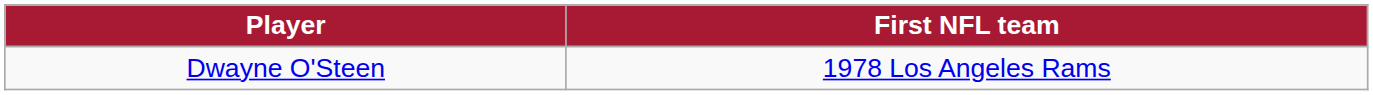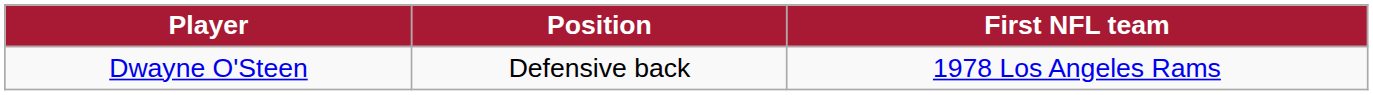 <table class="wikitable" width="65%">
 <tr align="center" style="background:#A81933;color:#FFFFFF;">
 <td><strong>Player</strong></td>
+<td><strong>Position</strong></td>
 <td><strong>First NFL team</strong></td>
 </tr>
 <tr align="center" bgcolor="">
 <td><a href='#'>Dwayne O'Steen</a></td>
+<td>Defensive back</td>
 <td><a href='#'>1978 Los Angeles Rams</a></td>
 </tr>
 </table>
